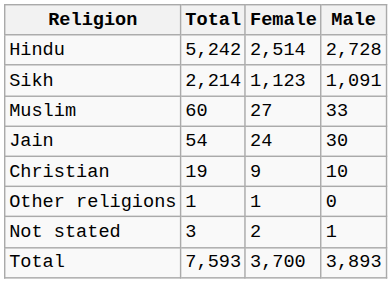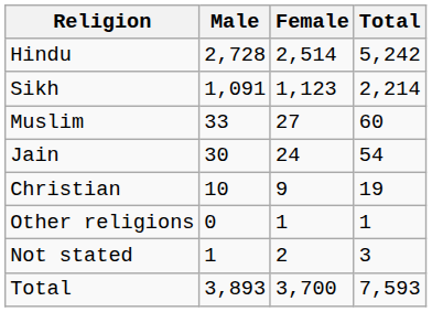 <table class="wikitable sortable">
 <tr>
 <th>Religion</th>
+<th>Male</th>
+<th>Female</th>
 <th>Total</th>
-<th>Female</th>
-<th>Male</th>
 </tr>
 <tr>
 <td>Hindu</td>
+<td>2,728</td>
+<td>2,514</td>
 <td>5,242</td>
-<td>2,514</td>
-<td>2,728</td>
 </tr>
 <tr>
 <td>Sikh</td>
+<td>1,091</td>
+<td>1,123</td>
 <td>2,214</td>
-<td>1,123</td>
-<td>1,091</td>
 </tr>
 <tr>
 <td>Muslim</td>
+<td>33</td>
+<td>27</td>
 <td>60</td>
-<td>27</td>
-<td>33</td>
 </tr>
 <tr>
 <td>Jain</td>
+<td>30</td>
+<td>24</td>
 <td>54</td>
-<td>24</td>
-<td>30</td>
 </tr>
 <tr>
 <td>Christian</td>
+<td>10</td>
+<td>9</td>
 <td>19</td>
-<td>9</td>
-<td>10</td>
 </tr>
 <tr>
 <td>Other religions</td>
+<td>0</td>
 <td>1</td>
 <td>1</td>
-<td>0</td>
 </tr>
 <tr>
 <td>Not stated</td>
+<td>1</td>
+<td>2</td>
 <td>3</td>
-<td>2</td>
-<td>1</td>
 </tr>
 <tr>
 <td>Total</td>
+<td>3,893</td>
+<td>3,700</td>
 <td>7,593</td>
-<td>3,700</td>
-<td>3,893</td>
 </tr>
 </table>
